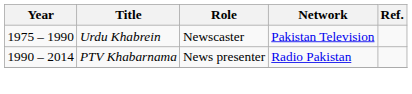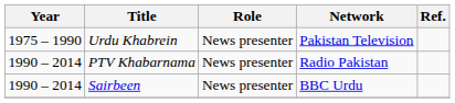 <table class="wikitable sortable plainrowheaders">
 <tr style="text-align:center;">
 <th scope="col">Year</th>
 <th scope="col">Title</th>
 <th scope="col">Role</th>
 <th scope="col">Network</th>
 <th scope="col">Ref.</th>
 </tr>
 <tr>
 <td>1975 – 1990</td>
 <td><em>Urdu Khabrein</em></td>
-<td>Newscaster</td>
+<td>News presenter</td>
 <td><a href='#'>Pakistan Television</a></td>
 <td></td>
 </tr>
 <tr>
 <td>1990 – 2014</td>
 <td><em>PTV Khabarnama</em></td>
 <td>News presenter</td>
 <td><a href='#'>Radio Pakistan</a></td>
 <td></td>
 </tr>
 <tr>
+<td>1990 – 2014</td>
+<td><em><a href='#'>Sairbeen</a></em></td>
+<td>News presenter</td>
+<td><a href='#'>BBC Urdu</a></td>
+<td></td>
+</tr>
+<tr>
 </tr>
 </table>
